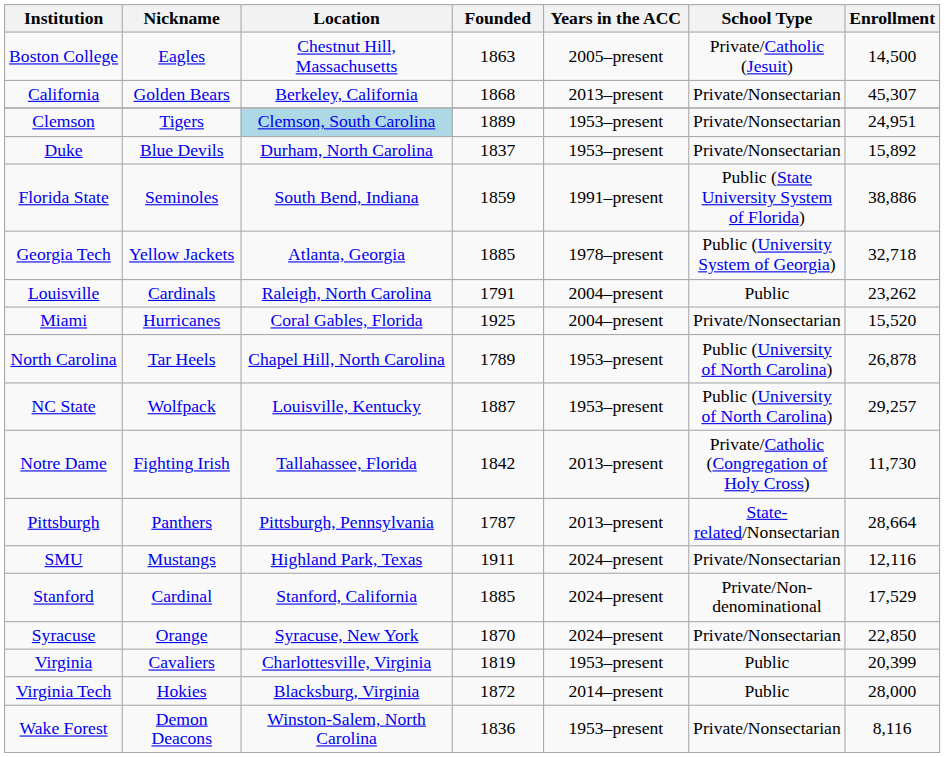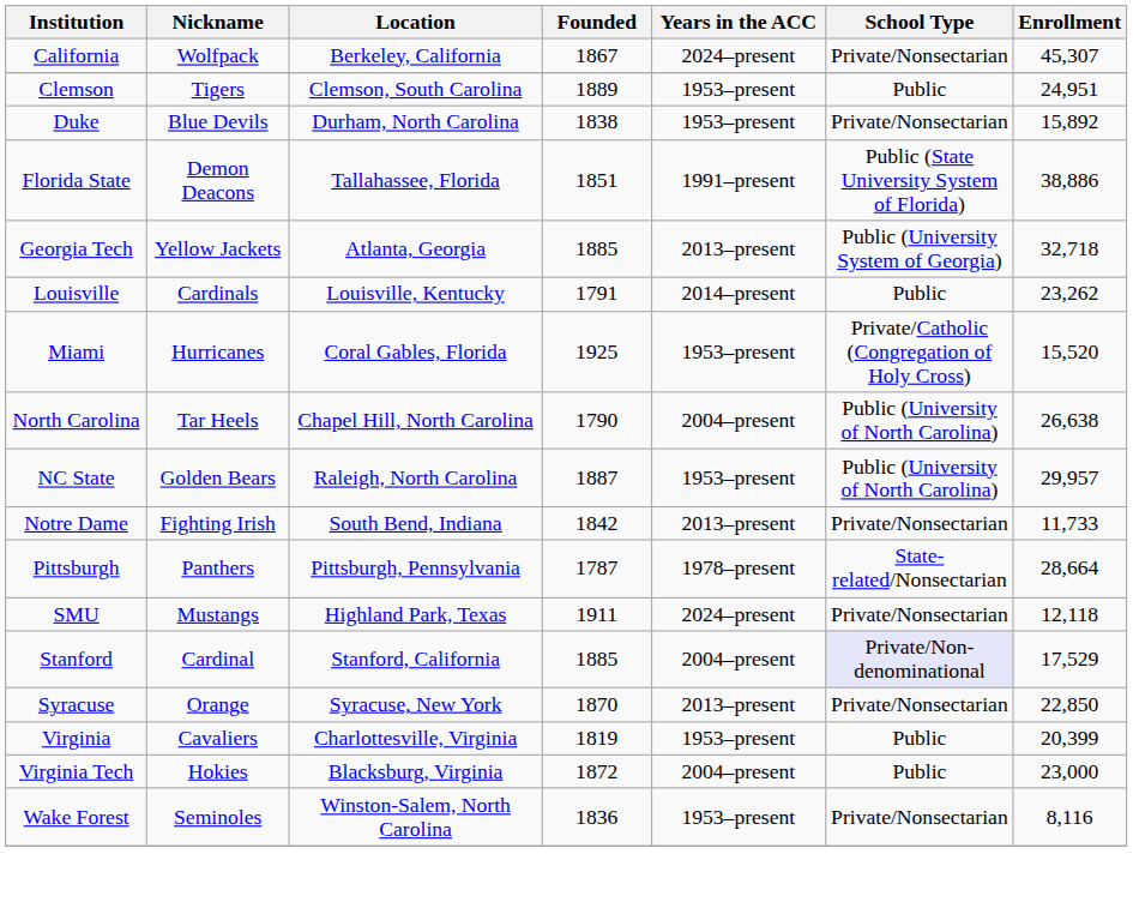 <table class="wikitable sortable" style="text-align: center;">
 <tr>
 <th width="100">Institution</th>
 <th width="100">Nickname</th>
 <th width="185">Location</th>
 <th width="75">Founded</th>
 <th width="125">Years in the ACC</th>
 <th width="135">School Type</th>
 <th width="75">Enrollment</th>
 </tr>
 <tr>
-<td><a href='#'>Boston College</a></td>
-<td><a href='#'>Eagles</a></td>
-<td><a href='#'>Chestnut Hill, Massachusetts</a></td>
-<td>1863</td>
-<td>2005–present</td>
-<td>Private/<a href='#'>Catholic</a> (<a href='#'>Jesuit</a>)</td>
-<td>14,500</td>
-</tr>
-<tr>
 <td><a href='#'>California</a></td>
-<td><a href='#'>Golden Bears</a></td>
+<td><a href='#'>Wolfpack</a></td>
 <td><a href='#'>Berkeley, California</a></td>
-<td>1868</td>
-<td>2013–present</td>
+<td>1867</td>
+<td>2024–present</td>
 <td>Private/Nonsectarian</td>
 <td>45,307</td>
 </tr>
 <tr>
 </tr>
 <tr>
 <td><a href='#'>Clemson</a></td>
 <td><a href='#'>Tigers</a></td>
-<td style="background: lightblue;"><a href='#'>Clemson, South Carolina</a></td>
+<td><a href='#'>Clemson, South Carolina</a></td>
 <td>1889</td>
 <td>1953–present</td>
-<td>Private/Nonsectarian</td>
+<td>Public</td>
 <td>24,951</td>
 </tr>
 <tr>
 <td><a href='#'>Duke</a></td>
 <td><a href='#'>Blue Devils</a></td>
 <td><a href='#'>Durham, North Carolina</a></td>
-<td>1837</td>
+<td>1838</td>
 <td>1953–present</td>
 <td>Private/Nonsectarian</td>
 <td>15,892</td>
 </tr>
 <tr>
 <td><a href='#'>Florida State</a></td>
-<td><a href='#'>Seminoles</a></td>
-<td><a href='#'>South Bend, Indiana</a></td>
-<td>1859</td>
+<td><a href='#'>Demon Deacons</a></td>
+<td><a href='#'>Tallahassee, Florida</a></td>
+<td>1851</td>
 <td>1991–present</td>
 <td>Public (<a href='#'>State University System of Florida</a>)</td>
 <td>38,886</td>
 </tr>
 <tr>
 <td><a href='#'>Georgia Tech</a></td>
 <td><a href='#'>Yellow Jackets</a></td>
 <td><a href='#'>Atlanta, Georgia</a></td>
 <td>1885</td>
-<td>1978–present</td>
+<td>2013–present</td>
 <td>Public (<a href='#'>University System of Georgia</a>)</td>
 <td>32,718</td>
 </tr>
 <tr>
 <td><a href='#'>Louisville</a></td>
 <td><a href='#'>Cardinals</a></td>
-<td><a href='#'>Raleigh, North Carolina</a></td>
+<td><a href='#'>Louisville, Kentucky</a></td>
 <td>1791</td>
-<td>2004–present</td>
+<td>2014–present</td>
 <td>Public</td>
 <td>23,262</td>
 </tr>
 <tr>
 <td><a href='#'>Miami</a></td>
 <td><a href='#'>Hurricanes</a></td>
 <td><a href='#'>Coral Gables, Florida</a></td>
 <td>1925</td>
-<td>2004–present</td>
-<td>Private/Nonsectarian</td>
+<td>1953–present</td>
+<td>Private/<a href='#'>Catholic</a> (<a href='#'>Congregation of Holy Cross</a>)</td>
 <td>15,520</td>
 </tr>
 <tr>
 <td><a href='#'>North Carolina</a></td>
 <td><a href='#'>Tar Heels</a></td>
 <td><a href='#'>Chapel Hill, North Carolina</a></td>
-<td>1789</td>
-<td>1953–present</td>
+<td>1790</td>
+<td>2004–present</td>
 <td>Public (<a href='#'>University of North Carolina</a>)</td>
-<td>26,878</td>
+<td>26,638</td>
 </tr>
 <tr>
 <td><a href='#'>NC State</a></td>
-<td><a href='#'>Wolfpack</a></td>
-<td><a href='#'>Louisville, Kentucky</a></td>
+<td><a href='#'>Golden Bears</a></td>
+<td><a href='#'>Raleigh, North Carolina</a></td>
 <td>1887</td>
 <td>1953–present</td>
 <td>Public (<a href='#'>University of North Carolina</a>)</td>
-<td>29,257</td>
+<td>29,957</td>
 </tr>
 <tr>
 <td><a href='#'>Notre Dame</a></td>
 <td><a href='#'>Fighting Irish</a></td>
-<td><a href='#'>Tallahassee, Florida</a></td>
+<td><a href='#'>South Bend, Indiana</a></td>
 <td>1842</td>
 <td>2013–present</td>
-<td>Private/<a href='#'>Catholic</a> (<a href='#'>Congregation of Holy Cross</a>)</td>
-<td>11,730</td>
+<td>Private/Nonsectarian</td>
+<td>11,733</td>
 </tr>
 <tr>
 <td><a href='#'>Pittsburgh</a></td>
 <td><a href='#'>Panthers</a></td>
 <td><a href='#'>Pittsburgh, Pennsylvania</a></td>
 <td>1787</td>
-<td>2013–present</td>
+<td>1978–present</td>
 <td><a href='#'>State-related</a>/Nonsectarian</td>
 <td>28,664</td>
 </tr>
 <tr>
 <td><a href='#'>SMU</a></td>
 <td><a href='#'>Mustangs</a></td>
 <td><a href='#'>Highland Park, Texas</a></td>
 <td>1911</td>
 <td>2024–present</td>
 <td>Private/Nonsectarian</td>
-<td>12,116</td>
+<td>12,118</td>
 </tr>
 <tr>
 <td><a href='#'>Stanford</a></td>
 <td><a href='#'>Cardinal</a></td>
 <td><a href='#'>Stanford, California</a></td>
 <td>1885</td>
-<td>2024–present</td>
-<td>Private/Non-denominational</td>
+<td>2004–present</td>
+<td style="background: lavender;">Private/Non-denominational</td>
 <td>17,529</td>
 </tr>
 <tr>
 <td><a href='#'>Syracuse</a></td>
 <td><a href='#'>Orange</a></td>
 <td><a href='#'>Syracuse, New York</a></td>
 <td>1870</td>
-<td>2024–present</td>
+<td>2013–present</td>
 <td>Private/Nonsectarian</td>
 <td>22,850</td>
 </tr>
 <tr>
 <td><a href='#'>Virginia</a></td>
 <td><a href='#'>Cavaliers</a></td>
 <td><a href='#'>Charlottesville, Virginia</a></td>
 <td>1819</td>
 <td>1953–present</td>
 <td>Public</td>
 <td>20,399</td>
 </tr>
 <tr>
 <td><a href='#'>Virginia Tech</a></td>
 <td><a href='#'>Hokies</a></td>
 <td><a href='#'>Blacksburg, Virginia</a></td>
 <td>1872</td>
-<td>2014–present</td>
+<td>2004–present</td>
 <td>Public</td>
-<td>28,000</td>
+<td>23,000</td>
 </tr>
 <tr>
 <td><a href='#'>Wake Forest</a></td>
-<td><a href='#'>Demon Deacons</a></td>
+<td><a href='#'>Seminoles</a></td>
 <td><a href='#'>Winston-Salem, North Carolina</a></td>
 <td>1836</td>
 <td>1953–present</td>
 <td>Private/Nonsectarian</td>
 <td>8,116</td>
 </tr>
 <tr>
 </tr>
 </table>
